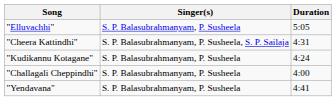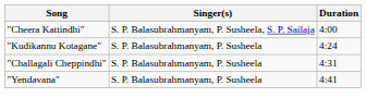 <table class="wikitable" style="font-size:95%;">
 <tr>
 <th>Song</th>
 <th>Singer(s)</th>
 <th>Duration</th>
 </tr>
 <tr>
-<td>"<a href='#'>Elluvachhi</a>"</td>
-<td><a href='#'>S. P. Balasubrahmanyam</a>, <a href='#'>P. Susheela</a></td>
-<td>5:05</td>
-</tr>
-<tr>
 <td>"Cheera Kattindhi"</td>
 <td>S. P. Balasubrahmanyam, P. Susheela, <a href='#'>S. P. Sailaja</a></td>
-<td>4:31</td>
+<td>4:00</td>
 </tr>
 <tr>
 <td>"Kudikannu Kotagane"</td>
 <td>S. P. Balasubrahmanyam, P. Susheela</td>
 <td>4:24</td>
 </tr>
 <tr>
 <td>"Challagali Cheppindhi"</td>
 <td>S. P. Balasubrahmanyam, P. Susheela</td>
-<td>4:00</td>
+<td>4:31</td>
 </tr>
 <tr>
 <td>"Yendavana"</td>
 <td>S. P. Balasubrahmanyam, P. Susheela</td>
 <td>4:41</td>
 </tr>
 </table>
